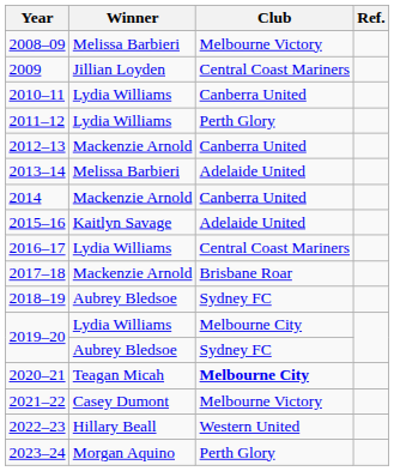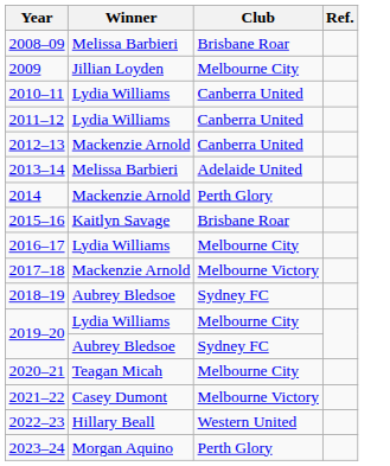 <table class="wikitable">
 <tr>
 <th>Year</th>
 <th>Winner</th>
 <th>Club</th>
 <th>Ref.</th>
 </tr>
 <tr>
 <td><a href='#'>2008–09</a></td>
 <td><a href='#'>Melissa Barbieri</a></td>
-<td><a href='#'>Melbourne Victory</a></td>
+<td><a href='#'>Brisbane Roar</a></td>
 <td></td>
 </tr>
 <tr>
 <td><a href='#'>2009</a></td>
 <td><a href='#'>Jillian Loyden</a></td>
-<td><a href='#'>Central Coast Mariners</a></td>
+<td><a href='#'>Melbourne City</a></td>
 <td></td>
 </tr>
 <tr>
 <td><a href='#'>2010–11</a></td>
 <td><a href='#'>Lydia Williams</a></td>
 <td><a href='#'>Canberra United</a></td>
 <td></td>
 </tr>
 <tr>
 <td><a href='#'>2011–12</a></td>
 <td><a href='#'>Lydia Williams</a></td>
-<td><a href='#'>Perth Glory</a></td>
+<td><a href='#'>Canberra United</a></td>
 <td></td>
 </tr>
 <tr>
 <td><a href='#'>2012–13</a></td>
 <td><a href='#'>Mackenzie Arnold</a></td>
 <td><a href='#'>Canberra United</a></td>
 <td></td>
 </tr>
 <tr>
 <td><a href='#'>2013–14</a></td>
 <td><a href='#'>Melissa Barbieri</a></td>
 <td><a href='#'>Adelaide United</a></td>
 <td></td>
 </tr>
 <tr>
 <td><a href='#'>2014</a></td>
 <td><a href='#'>Mackenzie Arnold</a></td>
-<td><a href='#'>Canberra United</a></td>
+<td><a href='#'>Perth Glory</a></td>
 <td></td>
 </tr>
 <tr>
 <td><a href='#'>2015–16</a></td>
 <td><a href='#'>Kaitlyn Savage</a></td>
-<td><a href='#'>Adelaide United</a></td>
+<td><a href='#'>Brisbane Roar</a></td>
 <td></td>
 </tr>
 <tr>
 <td><a href='#'>2016–17</a></td>
 <td><a href='#'>Lydia Williams</a></td>
-<td><a href='#'>Central Coast Mariners</a></td>
+<td><a href='#'>Melbourne City</a></td>
 <td></td>
 </tr>
 <tr>
 <td><a href='#'>2017–18</a></td>
 <td><a href='#'>Mackenzie Arnold</a></td>
-<td><a href='#'>Brisbane Roar</a></td>
+<td><a href='#'>Melbourne Victory</a></td>
 <td></td>
 </tr>
 <tr>
 <td><a href='#'>2018–19</a></td>
 <td><a href='#'>Aubrey Bledsoe</a></td>
 <td><a href='#'>Sydney FC</a></td>
 <td></td>
 </tr>
 <tr>
 <td rowspan="2"><a href='#'>2019–20</a></td>
 <td><a href='#'>Lydia Williams</a></td>
 <td><a href='#'>Melbourne City</a></td>
 <td rowspan="2"></td>
 </tr>
 <tr>
 <td><a href='#'>Aubrey Bledsoe</a></td>
 <td><a href='#'>Sydney FC</a></td>
 </tr>
 <tr>
 <td><a href='#'>2020–21</a></td>
 <td><a href='#'>Teagan Micah</a></td>
-<td><strong><a href='#'>Melbourne City</a></strong></td>
+<td><a href='#'>Melbourne City</a></td>
 <td></td>
 </tr>
 <tr>
 <td><a href='#'>2021–22</a></td>
 <td><a href='#'>Casey Dumont</a></td>
 <td><a href='#'>Melbourne Victory</a></td>
 <td></td>
 </tr>
 <tr>
 <td><a href='#'>2022–23</a></td>
 <td><a href='#'>Hillary Beall</a></td>
 <td><a href='#'>Western United</a></td>
 <td></td>
 </tr>
 <tr>
 <td><a href='#'>2023–24</a></td>
 <td><a href='#'>Morgan Aquino</a></td>
 <td><a href='#'>Perth Glory</a></td>
 <td></td>
 </tr>
 </table>
